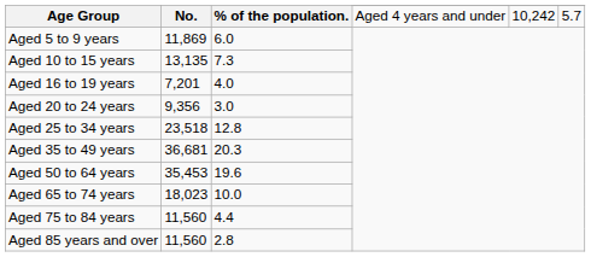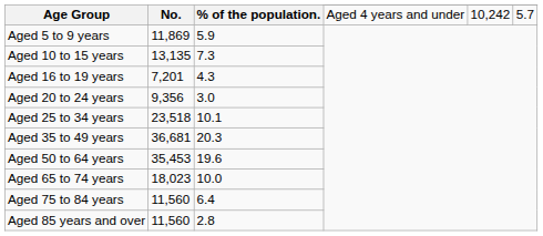 <table class="wikitable sortable">
 <tr>
 <th rowspan=2>Age Group</th>
 <th rowspan=2>No.</th>
 <th rowspan=2>% of the population.</th>
 </tr>
 <tr>
 <td>Aged 4 years and under</td>
 <td>10,242</td>
 <td>5.7</td>
 </tr>
 <tr>
 <td>Aged 5 to 9 years</td>
 <td>11,869</td>
-<td>6.0</td>
+<td>5.9</td>
 </tr>
 <tr>
 <td>Aged 10 to 15 years</td>
 <td>13,135</td>
 <td>7.3</td>
 </tr>
 <tr>
 <td>Aged 16 to 19 years</td>
 <td>7,201</td>
-<td>4.0</td>
+<td>4.3</td>
 </tr>
 <tr>
 <td>Aged 20 to 24 years</td>
 <td>9,356</td>
 <td>3.0</td>
 </tr>
 <tr>
 <td>Aged 25 to 34 years</td>
 <td>23,518</td>
-<td>12.8</td>
+<td>10.1</td>
 </tr>
 <tr>
 <td>Aged 35 to 49 years</td>
 <td>36,681</td>
 <td>20.3</td>
 </tr>
 <tr>
 <td>Aged 50 to 64 years</td>
 <td>35,453</td>
 <td>19.6</td>
 </tr>
 <tr>
 <td>Aged 65 to 74 years</td>
 <td>18,023</td>
 <td>10.0</td>
 </tr>
 <tr>
 <td>Aged 75 to 84 years</td>
 <td>11,560</td>
-<td>4.4</td>
+<td>6.4</td>
 </tr>
 <tr>
 <td>Aged 85 years and over</td>
 <td>11,560</td>
 <td>2.8</td>
 </tr>
 </table>
